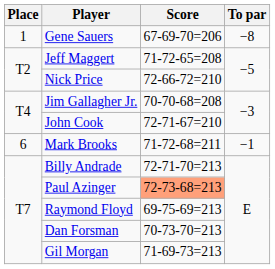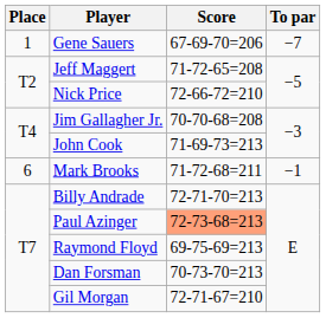 <table class="wikitable">
 <tr>
 <th>Place</th>
 <th>Player</th>
 <th>Score</th>
 <th>To par</th>
 </tr>
 <tr>
 <td align=center>1</td>
 <td> <a href='#'>Gene Sauers</a></td>
 <td>67-69-70=206</td>
-<td align=center>−8</td>
+<td align=center>−7</td>
 </tr>
 <tr>
 <td rowspan="2" align=center>T2</td>
 <td> <a href='#'>Jeff Maggert</a></td>
 <td align=center>71-72-65=208</td>
 <td rowspan="2" align=center>−5</td>
 </tr>
 <tr>
 <td> <a href='#'>Nick Price</a></td>
 <td align=center>72-66-72=210</td>
 </tr>
 <tr>
 <td rowspan="2" align=center>T4</td>
 <td> <a href='#'>Jim Gallagher Jr.</a></td>
 <td align=center>70-70-68=208</td>
 <td rowspan="2" align=center>−3</td>
 </tr>
 <tr>
 <td> <a href='#'>John Cook</a></td>
-<td align=center>72-71-67=210</td>
+<td align=center>71-69-73=213</td>
 </tr>
 <tr>
 <td align=center>6</td>
 <td> <a href='#'>Mark Brooks</a></td>
 <td>71-72-68=211</td>
 <td align=center>−1</td>
 </tr>
 <tr>
 <td rowspan="5" align=center>T7</td>
 <td> <a href='#'>Billy Andrade</a></td>
 <td align=center>72-71-70=213</td>
 <td rowspan="5" align=center>E</td>
 </tr>
 <tr>
 <td> <a href='#'>Paul Azinger</a></td>
 <td align=center style="background: lightsalmon;">72-73-68=213</td>
 </tr>
 <tr>
 <td> <a href='#'>Raymond Floyd</a></td>
 <td align=center>69-75-69=213</td>
 </tr>
 <tr>
 <td> <a href='#'>Dan Forsman</a></td>
 <td align=center>70-73-70=213</td>
 </tr>
 <tr>
 <td> <a href='#'>Gil Morgan</a></td>
-<td align=center>71-69-73=213</td>
+<td align=center>72-71-67=210</td>
 </tr>
 </table>
